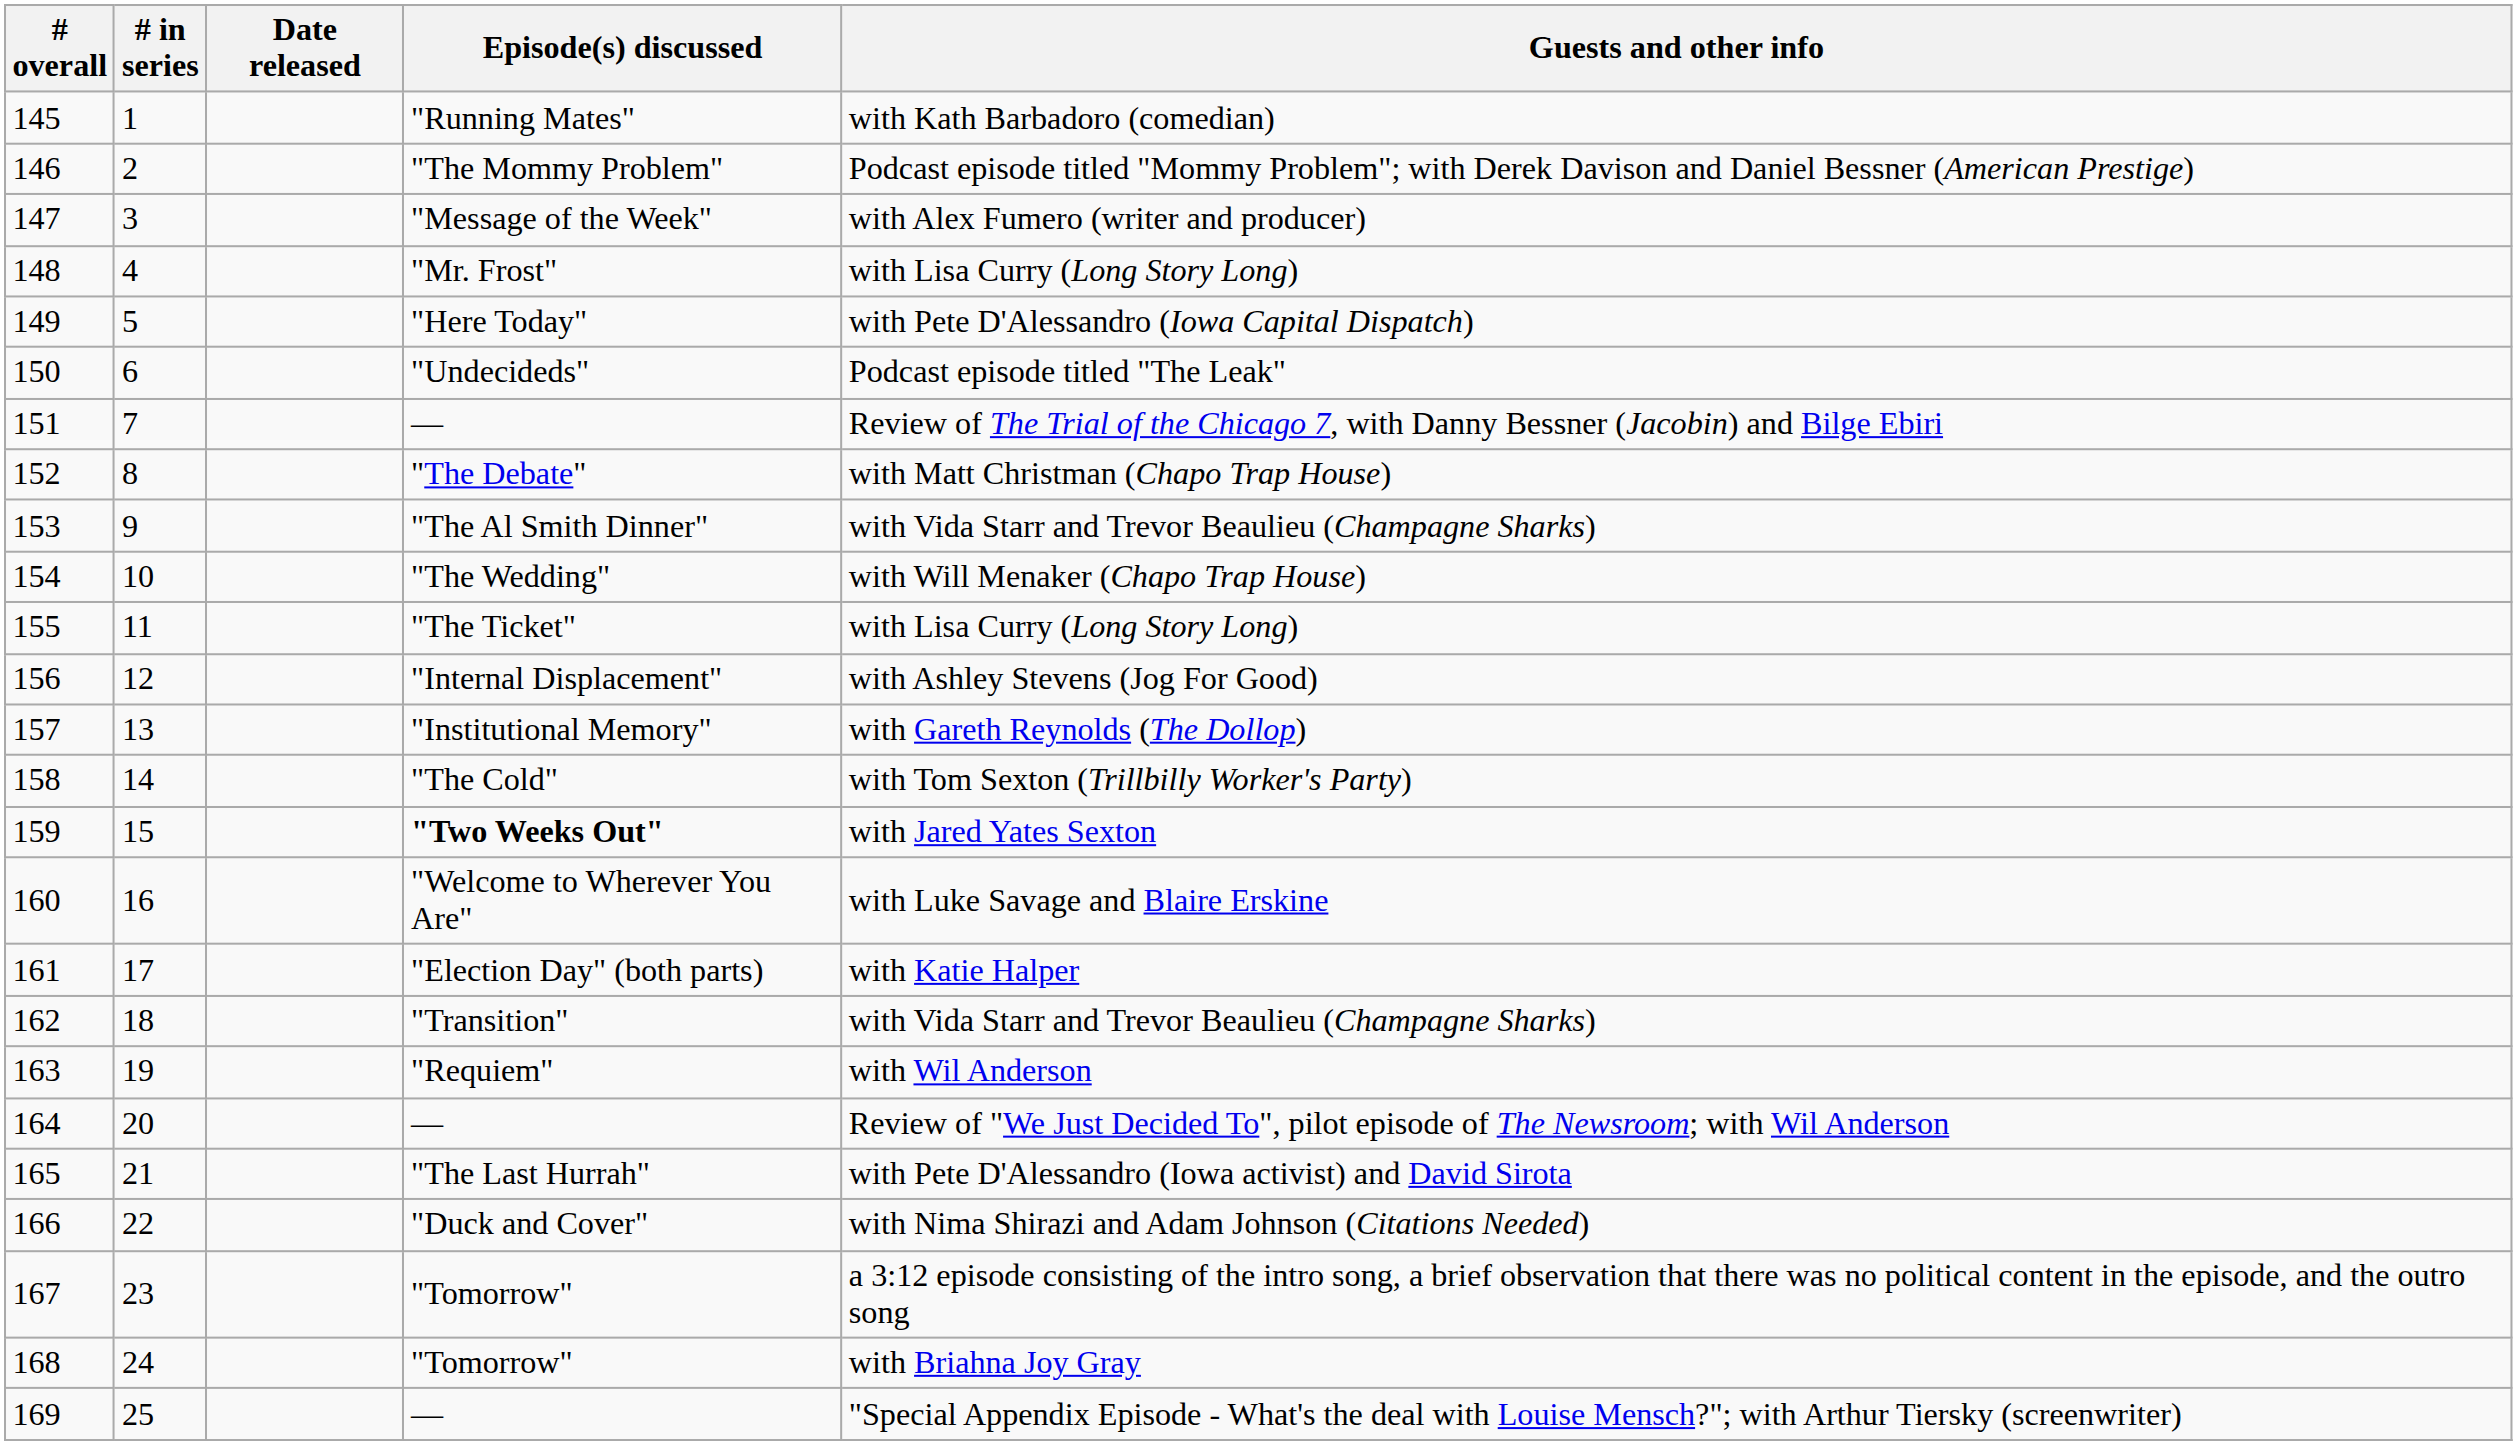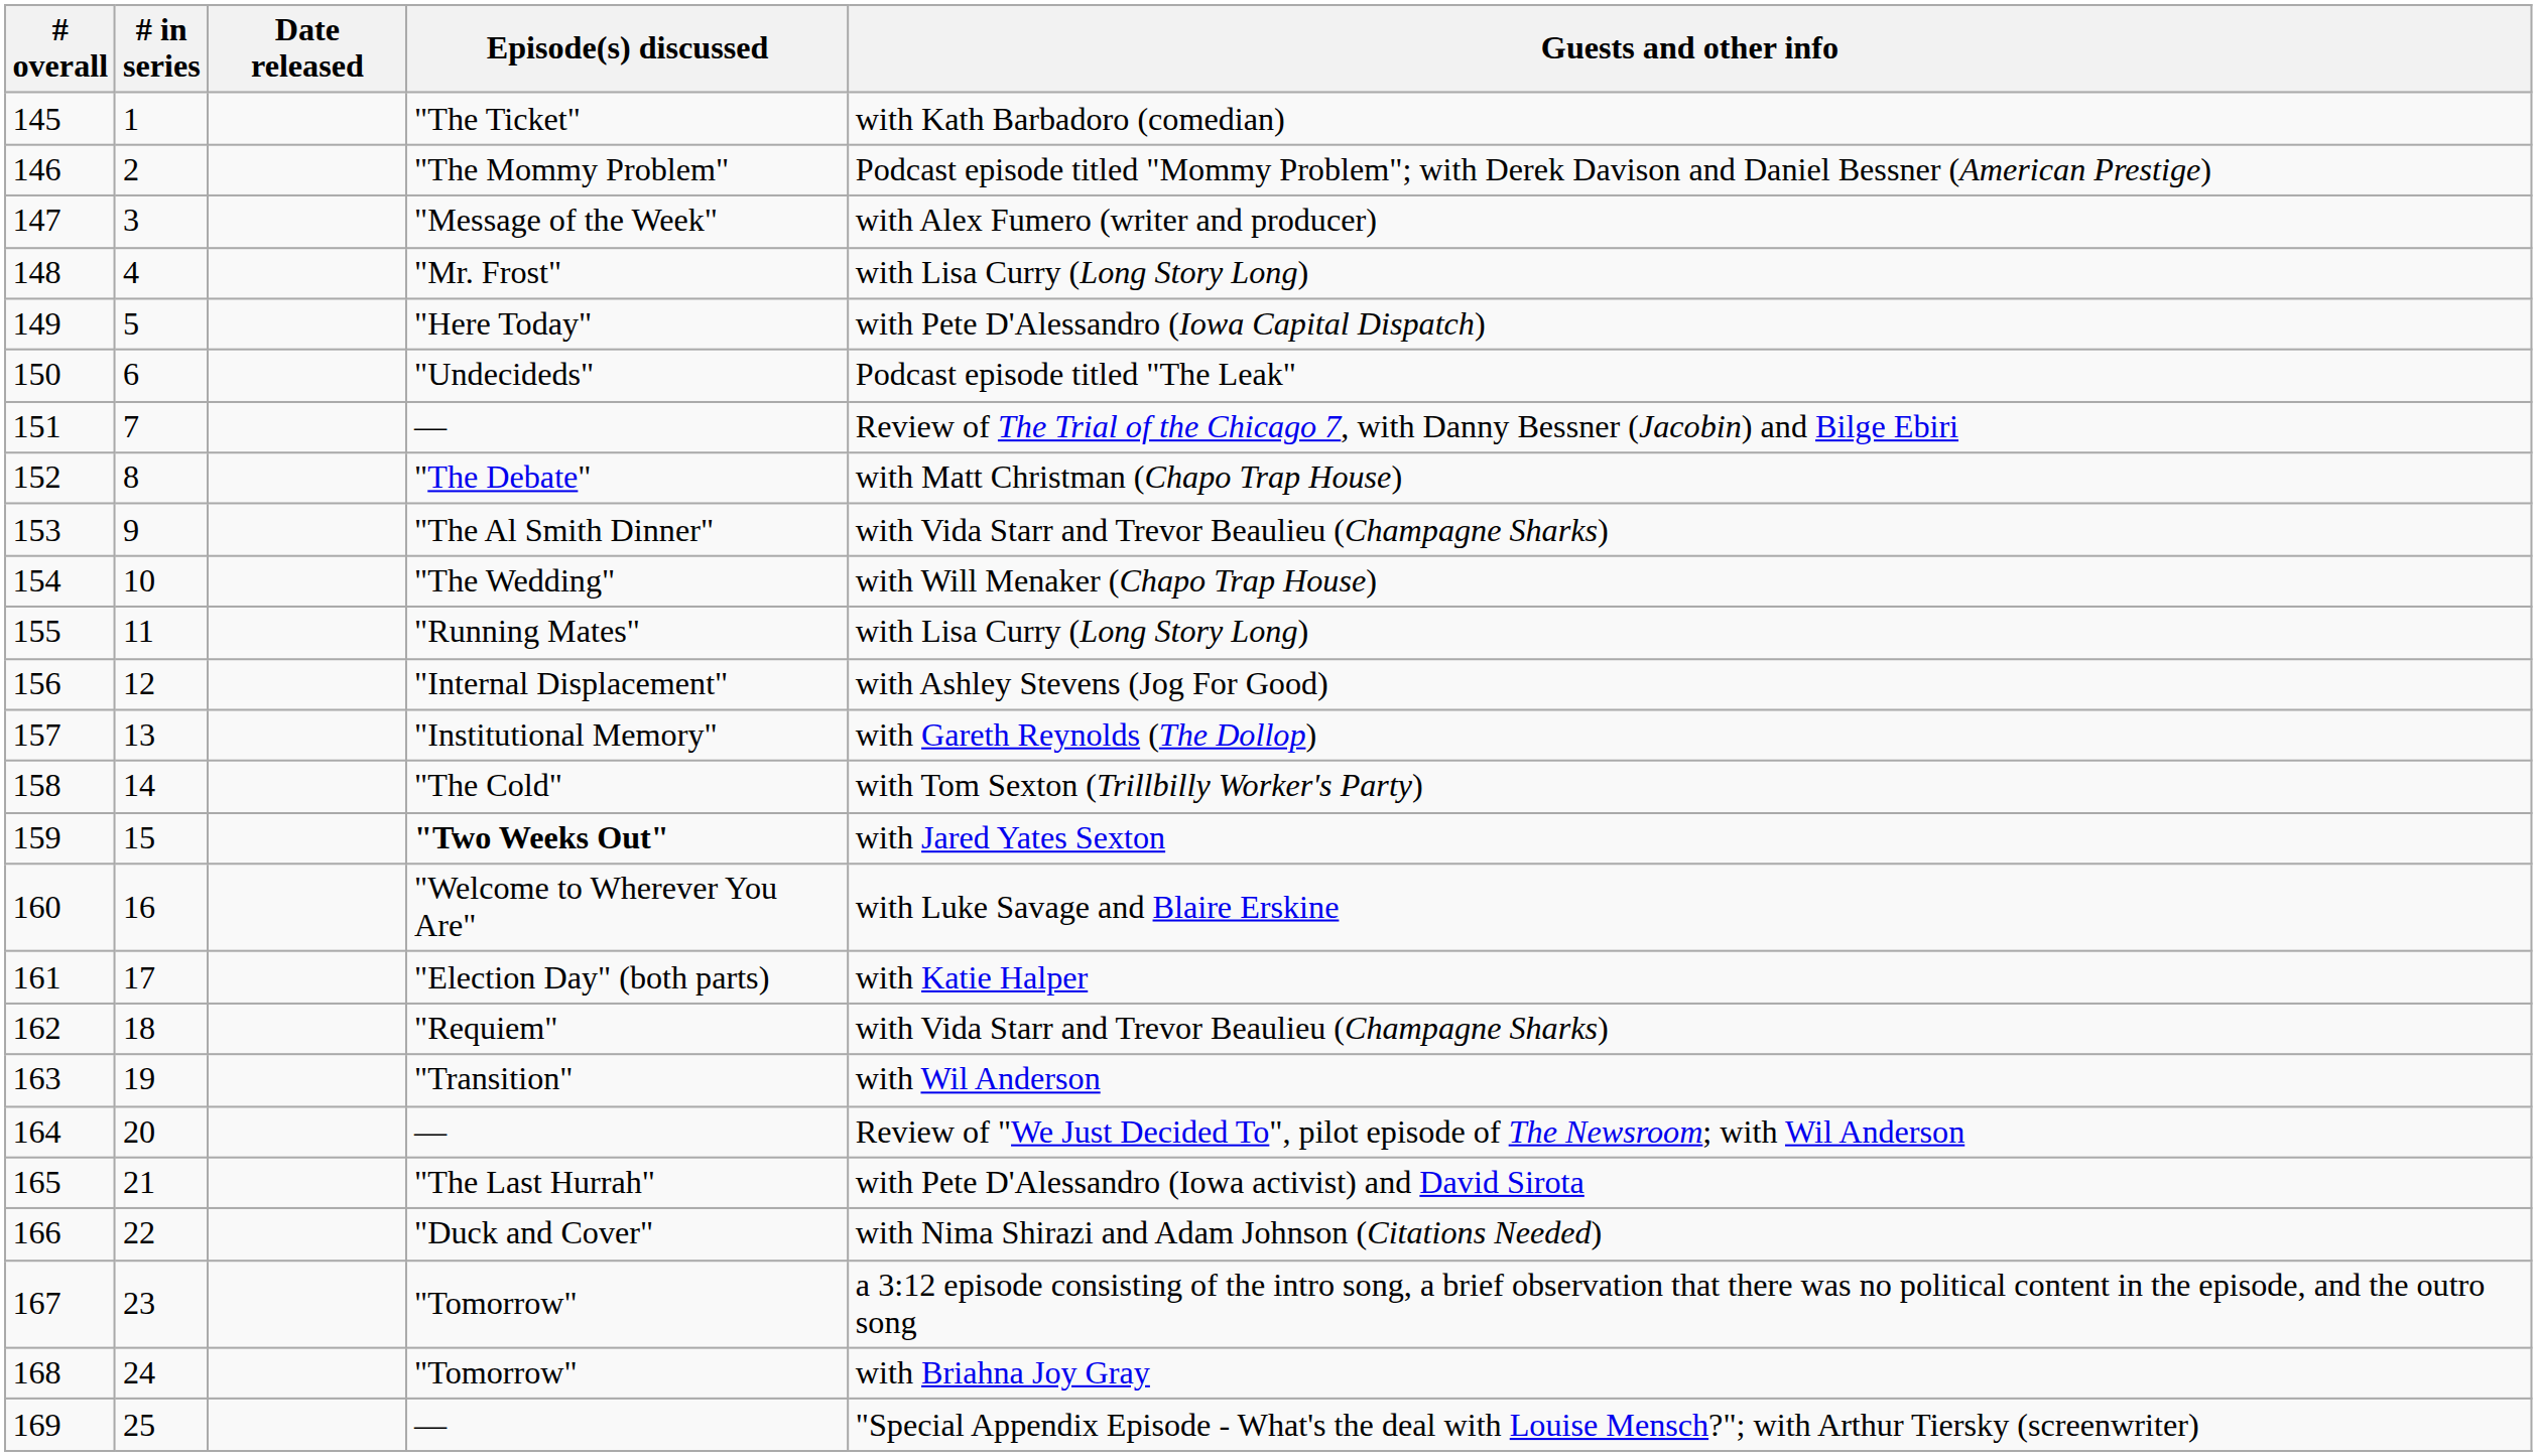 <table class="wikitable mw-collapsible mw-collapsed">
 <tr>
 <th>#<br>overall</th>
 <th># in<br>series</th>
 <th>Date released</th>
 <th>Episode(s) discussed</th>
 <th>Guests and other info</th>
 </tr>
 <tr>
 <td>145</td>
 <td>1</td>
 <td></td>
-<td>"Running Mates"</td>
+<td>"The Ticket"</td>
 <td>with Kath Barbadoro (comedian)</td>
 </tr>
 <tr>
 <td>146</td>
 <td>2</td>
 <td></td>
 <td>"The Mommy Problem"</td>
 <td>Podcast episode titled "Mommy Problem"; with Derek Davison and Daniel Bessner (<em>American Prestige</em>)</td>
 </tr>
 <tr>
 <td>147</td>
 <td>3</td>
 <td></td>
 <td>"Message of the Week"</td>
 <td>with Alex Fumero (writer and producer)</td>
 </tr>
 <tr>
 <td>148</td>
 <td>4</td>
 <td></td>
 <td>"Mr. Frost"</td>
 <td>with Lisa Curry (<em>Long Story Long</em>)</td>
 </tr>
 <tr>
 <td>149</td>
 <td>5</td>
 <td></td>
 <td>"Here Today"</td>
 <td>with Pete D'Alessandro (<em>Iowa Capital Dispatch</em>)</td>
 </tr>
 <tr>
 <td>150</td>
 <td>6</td>
 <td></td>
 <td>"Undecideds"</td>
 <td>Podcast episode titled "The Leak"</td>
 </tr>
 <tr>
 <td>151</td>
 <td>7</td>
 <td></td>
 <td>—</td>
 <td>Review of <em><a href='#'>The Trial of the Chicago 7</a></em>, with Danny Bessner (<em>Jacobin</em>) and <a href='#'>Bilge Ebiri</a></td>
 </tr>
 <tr>
 <td>152</td>
 <td>8</td>
 <td></td>
 <td>"<a href='#'>The Debate</a>"</td>
 <td>with Matt Christman (<em>Chapo Trap House</em>)</td>
 </tr>
 <tr>
 <td>153</td>
 <td>9</td>
 <td></td>
 <td>"The Al Smith Dinner"</td>
 <td>with Vida Starr and Trevor Beaulieu (<em>Champagne Sharks</em>)</td>
 </tr>
 <tr>
 <td>154</td>
 <td>10</td>
 <td></td>
 <td>"The Wedding"</td>
 <td>with Will Menaker (<em>Chapo Trap House</em>)</td>
 </tr>
 <tr>
 <td>155</td>
 <td>11</td>
 <td></td>
-<td>"The Ticket"</td>
+<td>"Running Mates"</td>
 <td>with Lisa Curry (<em>Long Story Long</em>)</td>
 </tr>
 <tr>
 <td>156</td>
 <td>12</td>
 <td></td>
 <td>"Internal Displacement"</td>
 <td>with Ashley Stevens (Jog For Good)</td>
 </tr>
 <tr>
 <td>157</td>
 <td>13</td>
 <td></td>
 <td>"Institutional Memory"</td>
 <td>with <a href='#'>Gareth Reynolds</a> (<em><a href='#'>The Dollop</a></em>)</td>
 </tr>
 <tr>
 <td>158</td>
 <td>14</td>
 <td></td>
 <td>"The Cold"</td>
 <td>with Tom Sexton (<em>Trillbilly Worker's Party</em>)</td>
 </tr>
 <tr>
 <td>159</td>
 <td>15</td>
 <td></td>
 <td><strong>"Two Weeks Out"</strong></td>
 <td>with <a href='#'>Jared Yates Sexton</a></td>
 </tr>
 <tr>
 <td>160</td>
 <td>16</td>
 <td></td>
 <td>"Welcome to Wherever You Are"</td>
 <td>with Luke Savage and <a href='#'>Blaire Erskine</a></td>
 </tr>
 <tr>
 <td>161</td>
 <td>17</td>
 <td></td>
 <td>"Election Day" (both parts)</td>
 <td>with <a href='#'>Katie Halper</a></td>
 </tr>
 <tr>
 <td>162</td>
 <td>18</td>
 <td></td>
-<td>"Transition"</td>
+<td>"Requiem"</td>
 <td>with Vida Starr and Trevor Beaulieu (<em>Champagne Sharks</em>)</td>
 </tr>
 <tr>
 <td>163</td>
 <td>19</td>
 <td></td>
-<td>"Requiem"</td>
+<td>"Transition"</td>
 <td>with <a href='#'>Wil Anderson</a></td>
 </tr>
 <tr>
 <td>164</td>
 <td>20</td>
 <td></td>
 <td>—</td>
 <td>Review of "<a href='#'>We Just Decided To</a>", pilot episode of <em><a href='#'>The Newsroom</a></em>; with <a href='#'>Wil Anderson</a></td>
 </tr>
 <tr>
 <td>165</td>
 <td>21</td>
 <td></td>
 <td>"The Last Hurrah"</td>
 <td>with Pete D'Alessandro (Iowa activist) and <a href='#'>David Sirota</a></td>
 </tr>
 <tr>
 <td>166</td>
 <td>22</td>
 <td></td>
 <td>"Duck and Cover"</td>
 <td>with Nima Shirazi and Adam Johnson (<em>Citations Needed</em>)</td>
 </tr>
 <tr>
 <td>167</td>
 <td>23</td>
 <td></td>
 <td>"Tomorrow"</td>
 <td>a 3:12 episode consisting of the intro song, a brief observation that there was no political content in the episode, and the outro song</td>
 </tr>
 <tr>
 <td>168</td>
 <td>24</td>
 <td></td>
 <td>"Tomorrow"</td>
 <td>with <a href='#'>Briahna Joy Gray</a></td>
 </tr>
 <tr>
 <td>169</td>
 <td>25</td>
 <td></td>
 <td>—</td>
 <td>"Special Appendix Episode - What's the deal with <a href='#'>Louise Mensch</a>?"; with Arthur Tiersky (screenwriter)</td>
 </tr>
 <tr>
 </tr>
 </table>
